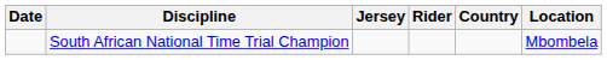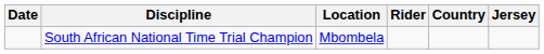 <table class="wikitable">
 <tr>
 <th>Date</th>
 <th>Discipline</th>
-<th>Jersey</th>
+<th>Location</th>
 <th>Rider</th>
 <th>Country</th>
-<th>Location</th>
+<th>Jersey</th>
 </tr>
 <tr>
 <td></td>
 <td><a href='#'>South African National Time Trial Champion</a></td>
+<td><a href='#'>Mbombela</a></td>
 <td></td>
 <td></td>
 <td></td>
-<td><a href='#'>Mbombela</a></td>
 </tr>
 </table>
